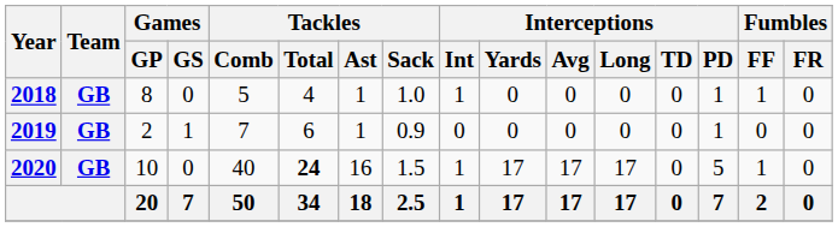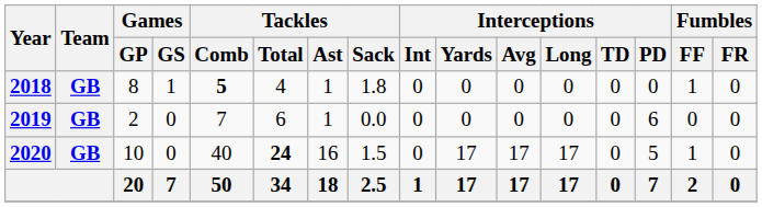 <table class="wikitable" style="text-align: center;">
 <tr>
 <th rowspan="2">Year</th>
 <th rowspan="2">Team</th>
 <th colspan="2">Games</th>
 <th colspan="4">Tackles</th>
 <th colspan="6">Interceptions</th>
 <th colspan="2">Fumbles</th>
 </tr>
 <tr>
 <th>GP</th>
 <th>GS</th>
 <th>Comb</th>
 <th>Total</th>
 <th>Ast</th>
 <th>Sack</th>
 <th>Int</th>
 <th>Yards</th>
 <th>Avg</th>
 <th>Long</th>
 <th>TD</th>
 <th>PD</th>
 <th>FF</th>
 <th>FR</th>
 </tr>
 <tr>
 <th><a href='#'>2018</a></th>
 <th><a href='#'>GB</a></th>
 <td>8</td>
-<td>0</td>
-<td>5</td>
+<td>1</td>
+<td><strong>5</strong></td>
 <td>4</td>
 <td>1</td>
-<td>1.0</td>
-<td>1</td>
+<td>1.8</td>
 <td>0</td>
 <td>0</td>
 <td>0</td>
 <td>0</td>
-<td>1</td>
+<td>0</td>
+<td>0</td>
 <td>1</td>
 <td>0</td>
 </tr>
 <tr>
 <th><a href='#'>2019</a></th>
 <th><a href='#'>GB</a></th>
 <td>2</td>
-<td>1</td>
+<td>0</td>
 <td>7</td>
 <td>6</td>
 <td>1</td>
-<td>0.9</td>
+<td>0.0</td>
 <td>0</td>
 <td>0</td>
 <td>0</td>
 <td>0</td>
 <td>0</td>
-<td>1</td>
+<td>6</td>
 <td>0</td>
 <td>0</td>
 </tr>
 <tr>
 <th><a href='#'>2020</a></th>
 <th><a href='#'>GB</a></th>
 <td>10</td>
 <td>0</td>
 <td>40</td>
 <td><strong>24</strong></td>
 <td>16</td>
 <td>1.5</td>
-<td>1</td>
+<td>0</td>
 <td>17</td>
 <td>17</td>
 <td>17</td>
 <td>0</td>
 <td>5</td>
 <td>1</td>
 <td>0</td>
 </tr>
 <tr>
 <th colspan="2"></th>
 <th>20</th>
 <th>7</th>
 <th>50</th>
 <th>34</th>
 <th>18</th>
 <th>2.5</th>
 <th>1</th>
 <th>17</th>
 <th>17</th>
 <th>17</th>
 <th>0</th>
 <th>7</th>
 <th>2</th>
 <th>0</th>
 </tr>
 <tr>
 </tr>
 </table>
